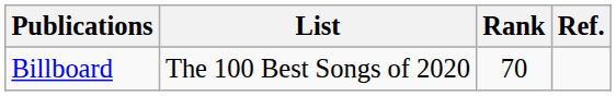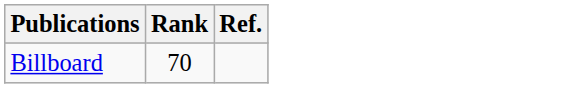 <table class="wikitable">
 <tr>
 <th>Publications</th>
-<th>List</th>
 <th>Rank</th>
 <th>Ref.</th>
 </tr>
 <tr>
 <td><a href='#'>Billboard</a></td>
-<td>The 100 Best Songs of 2020</td>
 <td style="text-align:center;">70</td>
 <td></td>
 </tr>
 </table>
